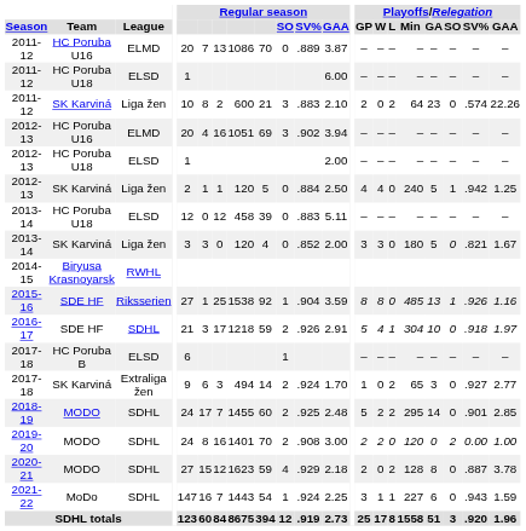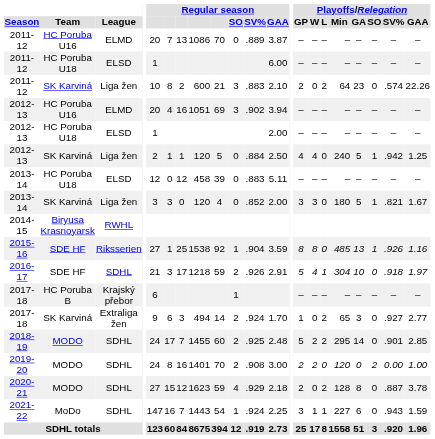 <table BORDER="0" CELLPADDING="1" CELLSPACING="0" width="85%" style="text-align:center">
 <tr bgcolor="#e0e0e0">
 <th colspan="3" bgcolor="#ffffff" width="33%"> </th>
 <th rowspan="95" bgcolor="#ffffff"> </th>
 <th colspan="8"><a href='#'>Regular season</a></th>
 <th rowspan="95" bgcolor="#ffffff"> </th>
 <th colspan="8"><a href='#'>Playoffs</a>/<a href='#'><em>Relegation</em></a></th>
 </tr>
 <tr bgcolor="#e0e0e0">
 <th width="8%"><a href='#'>Season</a></th>
 <th>Team</th>
 <th>League</th>
 <th></th>
 <th></th>
 <th></th>
 <th></th>
 <th></th>
 <th><a href='#'>SO</a></th>
 <th><a href='#'>SV%</a></th>
 <th><a href='#'>GAA</a></th>
 <th>GP</th>
 <th>W</th>
 <th>L</th>
 <th>Min</th>
 <th>GA</th>
 <th>SO</th>
 <th>SV%</th>
 <th>GAA</th>
 </tr>
 <tr>
 <td>2011-12</td>
 <td><a href='#'>HC Poruba</a> U16</td>
 <td>ELMD</td>
 <td>20</td>
 <td>7</td>
 <td>13</td>
 <td align=right>1086</td>
 <td>70</td>
 <td>0</td>
 <td>.889</td>
 <td>3.87</td>
 <td>–</td>
 <td>–</td>
 <td>–</td>
 <td align=right>–</td>
 <td>–</td>
 <td>–</td>
 <td>–</td>
 <td>–</td>
 </tr>
 <tr bgcolor="#f0f0f0">
 <td>2011-12</td>
 <td>HC Poruba U18</td>
 <td>ELSD</td>
 <td>1</td>
 <td></td>
 <td></td>
 <td align=right></td>
 <td></td>
 <td></td>
 <td></td>
 <td>6.00</td>
 <td>–</td>
 <td>–</td>
 <td>–</td>
 <td align=right>–</td>
 <td>–</td>
 <td>–</td>
 <td>–</td>
 <td>–</td>
 </tr>
 <tr>
 <td>2011-12</td>
 <td><a href='#'>SK Karviná</a></td>
 <td>Liga žen</td>
 <td>10</td>
 <td>8</td>
 <td>2</td>
 <td align=right>600</td>
 <td>21</td>
 <td>3</td>
 <td>.883</td>
 <td>2.10</td>
 <td>2</td>
 <td>0</td>
 <td>2</td>
 <td align=right>64</td>
 <td>23</td>
 <td>0</td>
 <td>.574</td>
 <td>22.26</td>
 </tr>
 <tr bgcolor="#f0f0f0">
 <td>2012-13</td>
 <td>HC Poruba U16</td>
 <td>ELMD</td>
 <td>20</td>
 <td>4</td>
 <td>16</td>
 <td align=right>1051</td>
 <td>69</td>
 <td>3</td>
 <td>.902</td>
 <td>3.94</td>
 <td>–</td>
 <td>–</td>
 <td>–</td>
 <td align=right>–</td>
 <td>–</td>
 <td>–</td>
 <td>–</td>
 <td>–</td>
 </tr>
 <tr>
 <td>2012-13</td>
 <td>HC Poruba U18</td>
 <td>ELSD</td>
 <td>1</td>
 <td></td>
 <td></td>
 <td align=right></td>
 <td></td>
 <td></td>
 <td></td>
 <td>2.00</td>
 <td>–</td>
 <td>–</td>
 <td>–</td>
 <td align=right>–</td>
 <td>–</td>
 <td>–</td>
 <td>–</td>
 <td>–</td>
 </tr>
 <tr bgcolor="#f0f0f0">
 <td>2012-13</td>
 <td>SK Karviná</td>
 <td>Liga žen</td>
 <td>2</td>
 <td>1</td>
 <td>1</td>
 <td align=right>120</td>
 <td>5</td>
 <td>0</td>
 <td>.884</td>
 <td>2.50</td>
 <td>4</td>
 <td>4</td>
 <td>0</td>
 <td align=right>240</td>
 <td>5</td>
 <td>1</td>
 <td>.942</td>
 <td>1.25</td>
 </tr>
 <tr>
 <td>2013-14</td>
 <td>HC Poruba U18</td>
 <td>ELSD</td>
 <td>12</td>
 <td>0</td>
 <td>12</td>
 <td align=right>458</td>
 <td>39</td>
 <td>0</td>
 <td>.883</td>
 <td>5.11</td>
 <td>–</td>
 <td>–</td>
 <td>–</td>
 <td align=right>–</td>
 <td>–</td>
 <td>–</td>
 <td>–</td>
 <td>–</td>
 </tr>
 <tr bgcolor="#f0f0f0">
 <td>2013-14</td>
 <td>SK Karviná</td>
 <td>Liga žen</td>
 <td>3</td>
 <td>3</td>
 <td>0</td>
 <td align=right>120</td>
 <td>4</td>
 <td>0</td>
 <td>.852</td>
 <td>2.00</td>
 <td>3</td>
 <td>3</td>
 <td>0</td>
 <td align=right>180</td>
 <td>5</td>
-<td><em>0</em></td>
+<td>1</td>
 <td>.821</td>
 <td>1.67</td>
 </tr>
 <tr>
 <td>2014-15</td>
 <td><a href='#'>Biryusa Krasnoyarsk</a></td>
 <td><a href='#'>RWHL</a></td>
 <td></td>
 <td></td>
 <td></td>
 <td align=right></td>
 <td></td>
 <td></td>
 <td></td>
 <td></td>
 <td></td>
 <td></td>
 <td></td>
 <td align=right></td>
 <td></td>
 <td></td>
 <td></td>
 <td></td>
 </tr>
 <tr bgcolor="#f0f0f0">
 <td><a href='#'>2015-16</a></td>
 <td><a href='#'>SDE HF</a></td>
 <td><a href='#'>Riksserien</a></td>
 <td>27</td>
 <td>1</td>
 <td>25</td>
 <td align=right>1538</td>
 <td>92</td>
 <td>1</td>
 <td>.904</td>
 <td>3.59</td>
 <td><em>8</em></td>
 <td><em>8</em></td>
 <td><em>0</em></td>
 <td align=right><em>485</em></td>
 <td><em>13</em></td>
 <td><em>1</em></td>
 <td><em>.926</em></td>
 <td><em>1.16</em></td>
 </tr>
 <tr>
 <td><a href='#'>2016-17</a></td>
 <td>SDE HF</td>
 <td><a href='#'>SDHL</a></td>
 <td>21</td>
 <td>3</td>
 <td>17</td>
 <td align=right>1218</td>
 <td>59</td>
 <td>2</td>
 <td>.926</td>
 <td>2.91</td>
 <td><em>5</em></td>
 <td><em>4</em></td>
 <td><em>1</em></td>
 <td align=right><em>304</em></td>
 <td><em>10</em></td>
 <td><em>0</em></td>
 <td><em>.918</em></td>
 <td><em>1.97</em></td>
 </tr>
 <tr bgcolor="#f0f0f0">
 <td>2017-18</td>
 <td>HC Poruba B</td>
-<td>ELSD</td>
+<td>Krajský přebor</td>
 <td>6</td>
 <td></td>
 <td></td>
 <td align=right></td>
 <td></td>
 <td>1</td>
 <td></td>
 <td></td>
 <td>–</td>
 <td>–</td>
 <td>–</td>
 <td align=right>–</td>
 <td>–</td>
 <td>–</td>
 <td>–</td>
 <td>–</td>
 </tr>
 <tr>
 <td>2017-18</td>
 <td>SK Karviná</td>
 <td>Extraliga žen</td>
 <td>9</td>
 <td>6</td>
 <td>3</td>
 <td align=right>494</td>
 <td>14</td>
 <td>2</td>
 <td>.924</td>
 <td>1.70</td>
 <td>1</td>
 <td>0</td>
 <td>2</td>
 <td align=right>65</td>
 <td>3</td>
 <td>0</td>
 <td>.927</td>
 <td>2.77</td>
 </tr>
 <tr bgcolor="#f0f0f0">
 <td><a href='#'>2018-19</a></td>
 <td><a href='#'>MODO</a></td>
 <td>SDHL</td>
 <td>24</td>
 <td>17</td>
 <td>7</td>
 <td align=right>1455</td>
 <td>60</td>
 <td>2</td>
 <td>.925</td>
 <td>2.48</td>
 <td>5</td>
 <td>2</td>
 <td>2</td>
 <td align=right>295</td>
 <td>14</td>
 <td>0</td>
 <td>.901</td>
 <td>2.85</td>
 </tr>
 <tr>
 <td><a href='#'>2019-20</a></td>
 <td>MODO</td>
 <td>SDHL</td>
 <td>24</td>
 <td>8</td>
 <td>16</td>
 <td align=right>1401</td>
 <td>70</td>
 <td>2</td>
 <td>.908</td>
 <td>3.00</td>
 <td><em>2</em></td>
 <td><em>2</em></td>
 <td><em>0</em></td>
 <td align=right><em>120</em></td>
 <td><em>0</em></td>
 <td><em>2</em></td>
 <td><em>0.00</em></td>
 <td><em>1.00</em></td>
 </tr>
 <tr bgcolor="#f0f0f0">
 <td><a href='#'>2020-21</a></td>
 <td>MODO</td>
 <td>SDHL</td>
 <td>27</td>
 <td>15</td>
 <td>12</td>
 <td align=right>1623</td>
 <td>59</td>
 <td>4</td>
 <td>.929</td>
 <td>2.18</td>
 <td>2</td>
 <td>0</td>
 <td>2</td>
 <td align=right>128</td>
 <td>8</td>
 <td>0</td>
 <td>.887</td>
 <td>3.78</td>
 </tr>
 <tr>
 <td><a href='#'>2021-22</a></td>
 <td>MoDo</td>
 <td>SDHL</td>
 <td>147</td>
 <td>16</td>
 <td>7</td>
 <td align="right">1443</td>
 <td>54</td>
 <td>1</td>
 <td>.924</td>
 <td>2.25</td>
 <td>3</td>
 <td>1</td>
 <td>1</td>
 <td align="right">227</td>
 <td>6</td>
 <td>0</td>
 <td>.943</td>
 <td>1.59</td>
 </tr>
 <tr bgcolor="#e0e0e0">
 <th colspan="3">SDHL totals</th>
 <th>123</th>
 <th>60</th>
 <th>84</th>
 <th align="right">8675</th>
 <th>394</th>
 <th>12</th>
 <th>.919</th>
 <th>2.73</th>
 <th>25</th>
 <th>17</th>
 <th>8</th>
 <th align="right">1558</th>
 <th>51</th>
 <th>3</th>
 <th>.920</th>
 <th>1.96</th>
 </tr>
 </table>
